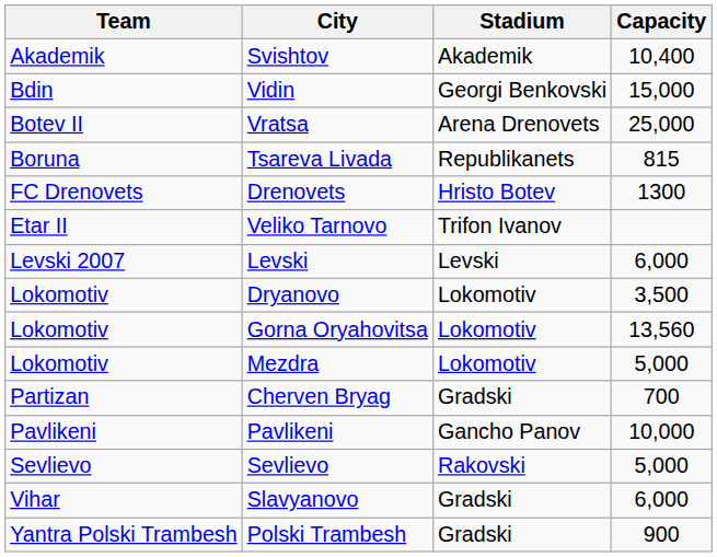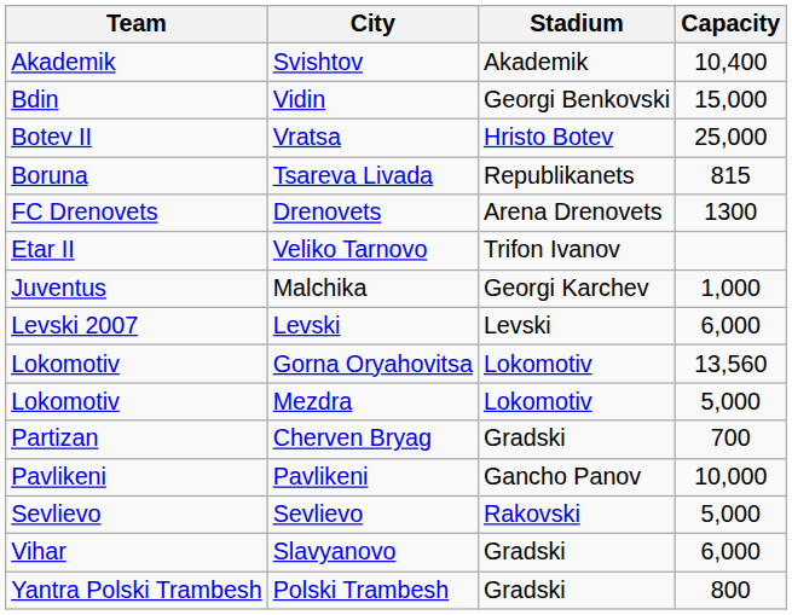 <table class="wikitable sortable">
 <tr>
 <th>Team</th>
 <th>City</th>
 <th>Stadium</th>
 <th>Capacity</th>
 </tr>
 <tr>
 <td><a href='#'>Akademik</a></td>
 <td><a href='#'>Svishtov</a></td>
 <td>Akademik</td>
 <td align="center">10,400</td>
 </tr>
 <tr>
 <td><a href='#'>Bdin</a></td>
 <td><a href='#'>Vidin</a></td>
 <td>Georgi Benkovski</td>
 <td align=center>15,000</td>
 </tr>
 <tr>
 <td><a href='#'>Botev II</a></td>
 <td><a href='#'>Vratsa</a></td>
-<td>Arena Drenovets</td>
+<td><a href='#'>Hristo Botev</a></td>
 <td align=center>25,000</td>
 </tr>
 <tr>
 <td><a href='#'>Boruna</a></td>
 <td><a href='#'>Tsareva Livada</a></td>
 <td>Republikanets</td>
 <td align=center>815</td>
 </tr>
 <tr>
 <td><a href='#'>FC Drenovets</a></td>
 <td><a href='#'>Drenovets</a></td>
-<td><a href='#'>Hristo Botev</a></td>
+<td>Arena Drenovets</td>
 <td align=center>1300</td>
 </tr>
 <tr>
 <td><a href='#'>Etar II</a></td>
 <td><a href='#'>Veliko Tarnovo</a></td>
 <td>Trifon Ivanov</td>
 <td align=center></td>
 </tr>
 <tr>
+<td><a href='#'>Juventus</a></td>
+<td>Malchika</td>
+<td>Georgi Karchev</td>
+<td align=center>1,000</td>
+</tr>
+<tr>
 <td><a href='#'>Levski 2007</a></td>
 <td><a href='#'>Levski</a></td>
 <td>Levski</td>
 <td align=center>6,000</td>
-</tr>
-<tr>
-<td><a href='#'>Lokomotiv</a></td>
-<td><a href='#'>Dryanovo</a></td>
-<td>Lokomotiv</td>
-<td align=center>3,500</td>
 </tr>
 <tr>
 <td><a href='#'>Lokomotiv</a></td>
 <td><a href='#'>Gorna Oryahovitsa</a></td>
 <td><a href='#'>Lokomotiv</a></td>
 <td align=center>13,560</td>
 </tr>
 <tr>
 <td><a href='#'>Lokomotiv</a></td>
 <td><a href='#'>Mezdra</a></td>
 <td><a href='#'>Lokomotiv</a></td>
 <td align=center>5,000</td>
 </tr>
 <tr>
 <td><a href='#'>Partizan</a></td>
 <td><a href='#'>Cherven Bryag</a></td>
 <td>Gradski</td>
 <td align="center">700</td>
 </tr>
 <tr>
 <td><a href='#'>Pavlikeni</a></td>
 <td><a href='#'>Pavlikeni</a></td>
 <td>Gancho Panov</td>
 <td align=center>10,000</td>
 </tr>
 <tr>
 <td><a href='#'>Sevlievo</a></td>
 <td><a href='#'>Sevlievo</a></td>
 <td><a href='#'>Rakovski</a></td>
 <td align=center>5,000</td>
 </tr>
 <tr>
 <td><a href='#'>Vihar</a></td>
 <td><a href='#'>Slavyanovo</a></td>
 <td>Gradski</td>
 <td align=center>6,000</td>
 </tr>
 <tr>
 <td><a href='#'>Yantra Polski Trambesh</a></td>
 <td><a href='#'>Polski Trambesh</a></td>
 <td>Gradski</td>
-<td align=center>900</td>
+<td align=center>800</td>
 </tr>
 </table>
